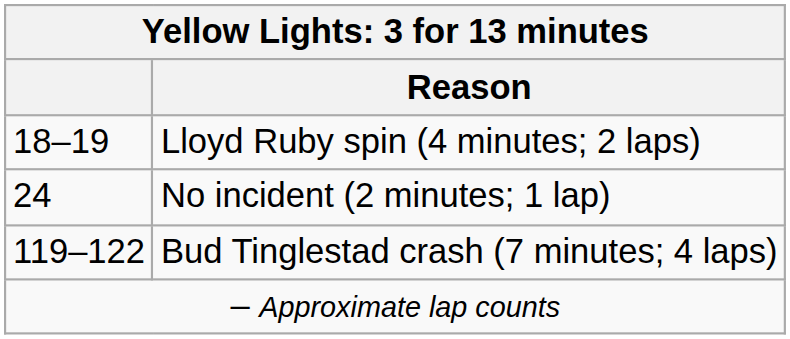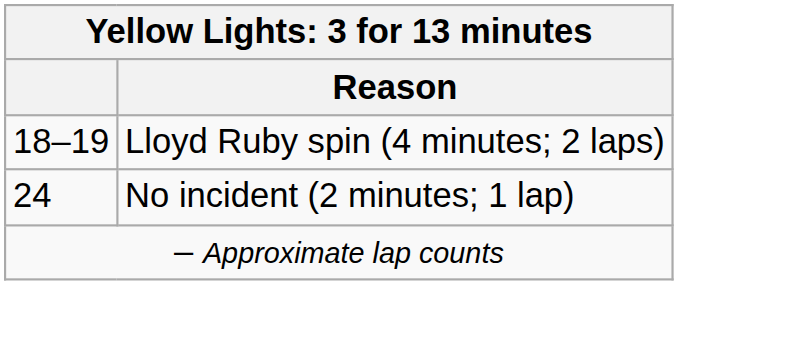 <table class="wikitable">
 <tr>
 <th colspan=2>Yellow Lights: 3 for 13 minutes</th>
 </tr>
 <tr>
 <th></th>
 <th>Reason</th>
 </tr>
 <tr>
 <td>18–19</td>
 <td>Lloyd Ruby spin (4 minutes; 2 laps)</td>
 </tr>
 <tr>
 <td>24</td>
 <td>No incident (2 minutes; 1 lap)</td>
 </tr>
 <tr>
-<td>119–122</td>
-<td>Bud Tinglestad crash (7 minutes; 4 laps)</td>
-</tr>
-<tr>
 <td colspan=2 align=center> – <em><small>Approximate lap counts</small></em></td>
 </tr>
 </table>
